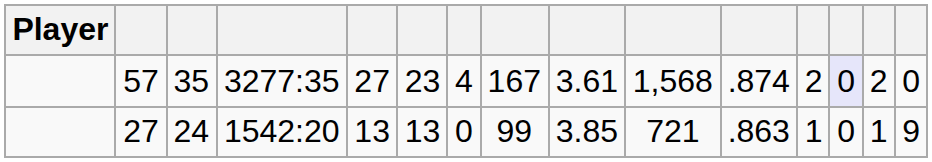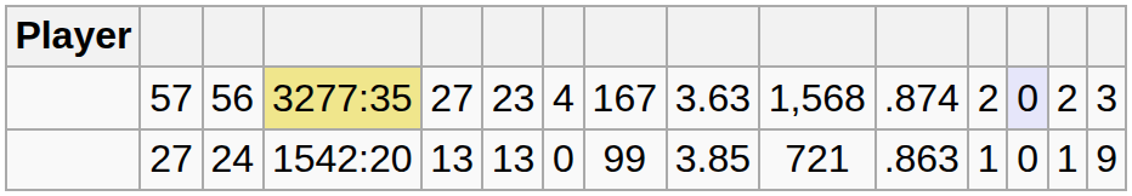 <table class="wikitable sortable" style="text-align:center;">
 <tr>
 <th>Player</th>
 <th></th>
 <th></th>
 <th></th>
 <th></th>
 <th></th>
 <th></th>
 <th></th>
 <th></th>
 <th></th>
 <th></th>
 <th></th>
 <th></th>
 <th></th>
 <th></th>
 </tr>
 <tr>
 <td></td>
 <td>57</td>
-<td>35</td>
-<td>3277:35</td>
+<td>56</td>
+<td style="background: khaki;">3277:35</td>
 <td>27</td>
 <td>23</td>
 <td>4</td>
 <td>167</td>
-<td>3.61</td>
+<td>3.63</td>
 <td>1,568</td>
 <td>.874</td>
 <td>2</td>
 <td style="background: lavender;">0</td>
 <td>2</td>
-<td>0</td>
+<td>3</td>
 </tr>
 <tr>
 <td></td>
 <td>27</td>
 <td>24</td>
 <td>1542:20</td>
 <td>13</td>
 <td>13</td>
 <td>0</td>
 <td>99</td>
 <td>3.85</td>
 <td>721</td>
 <td>.863</td>
 <td>1</td>
 <td>0</td>
 <td>1</td>
 <td>9</td>
 </tr>
 </table>
